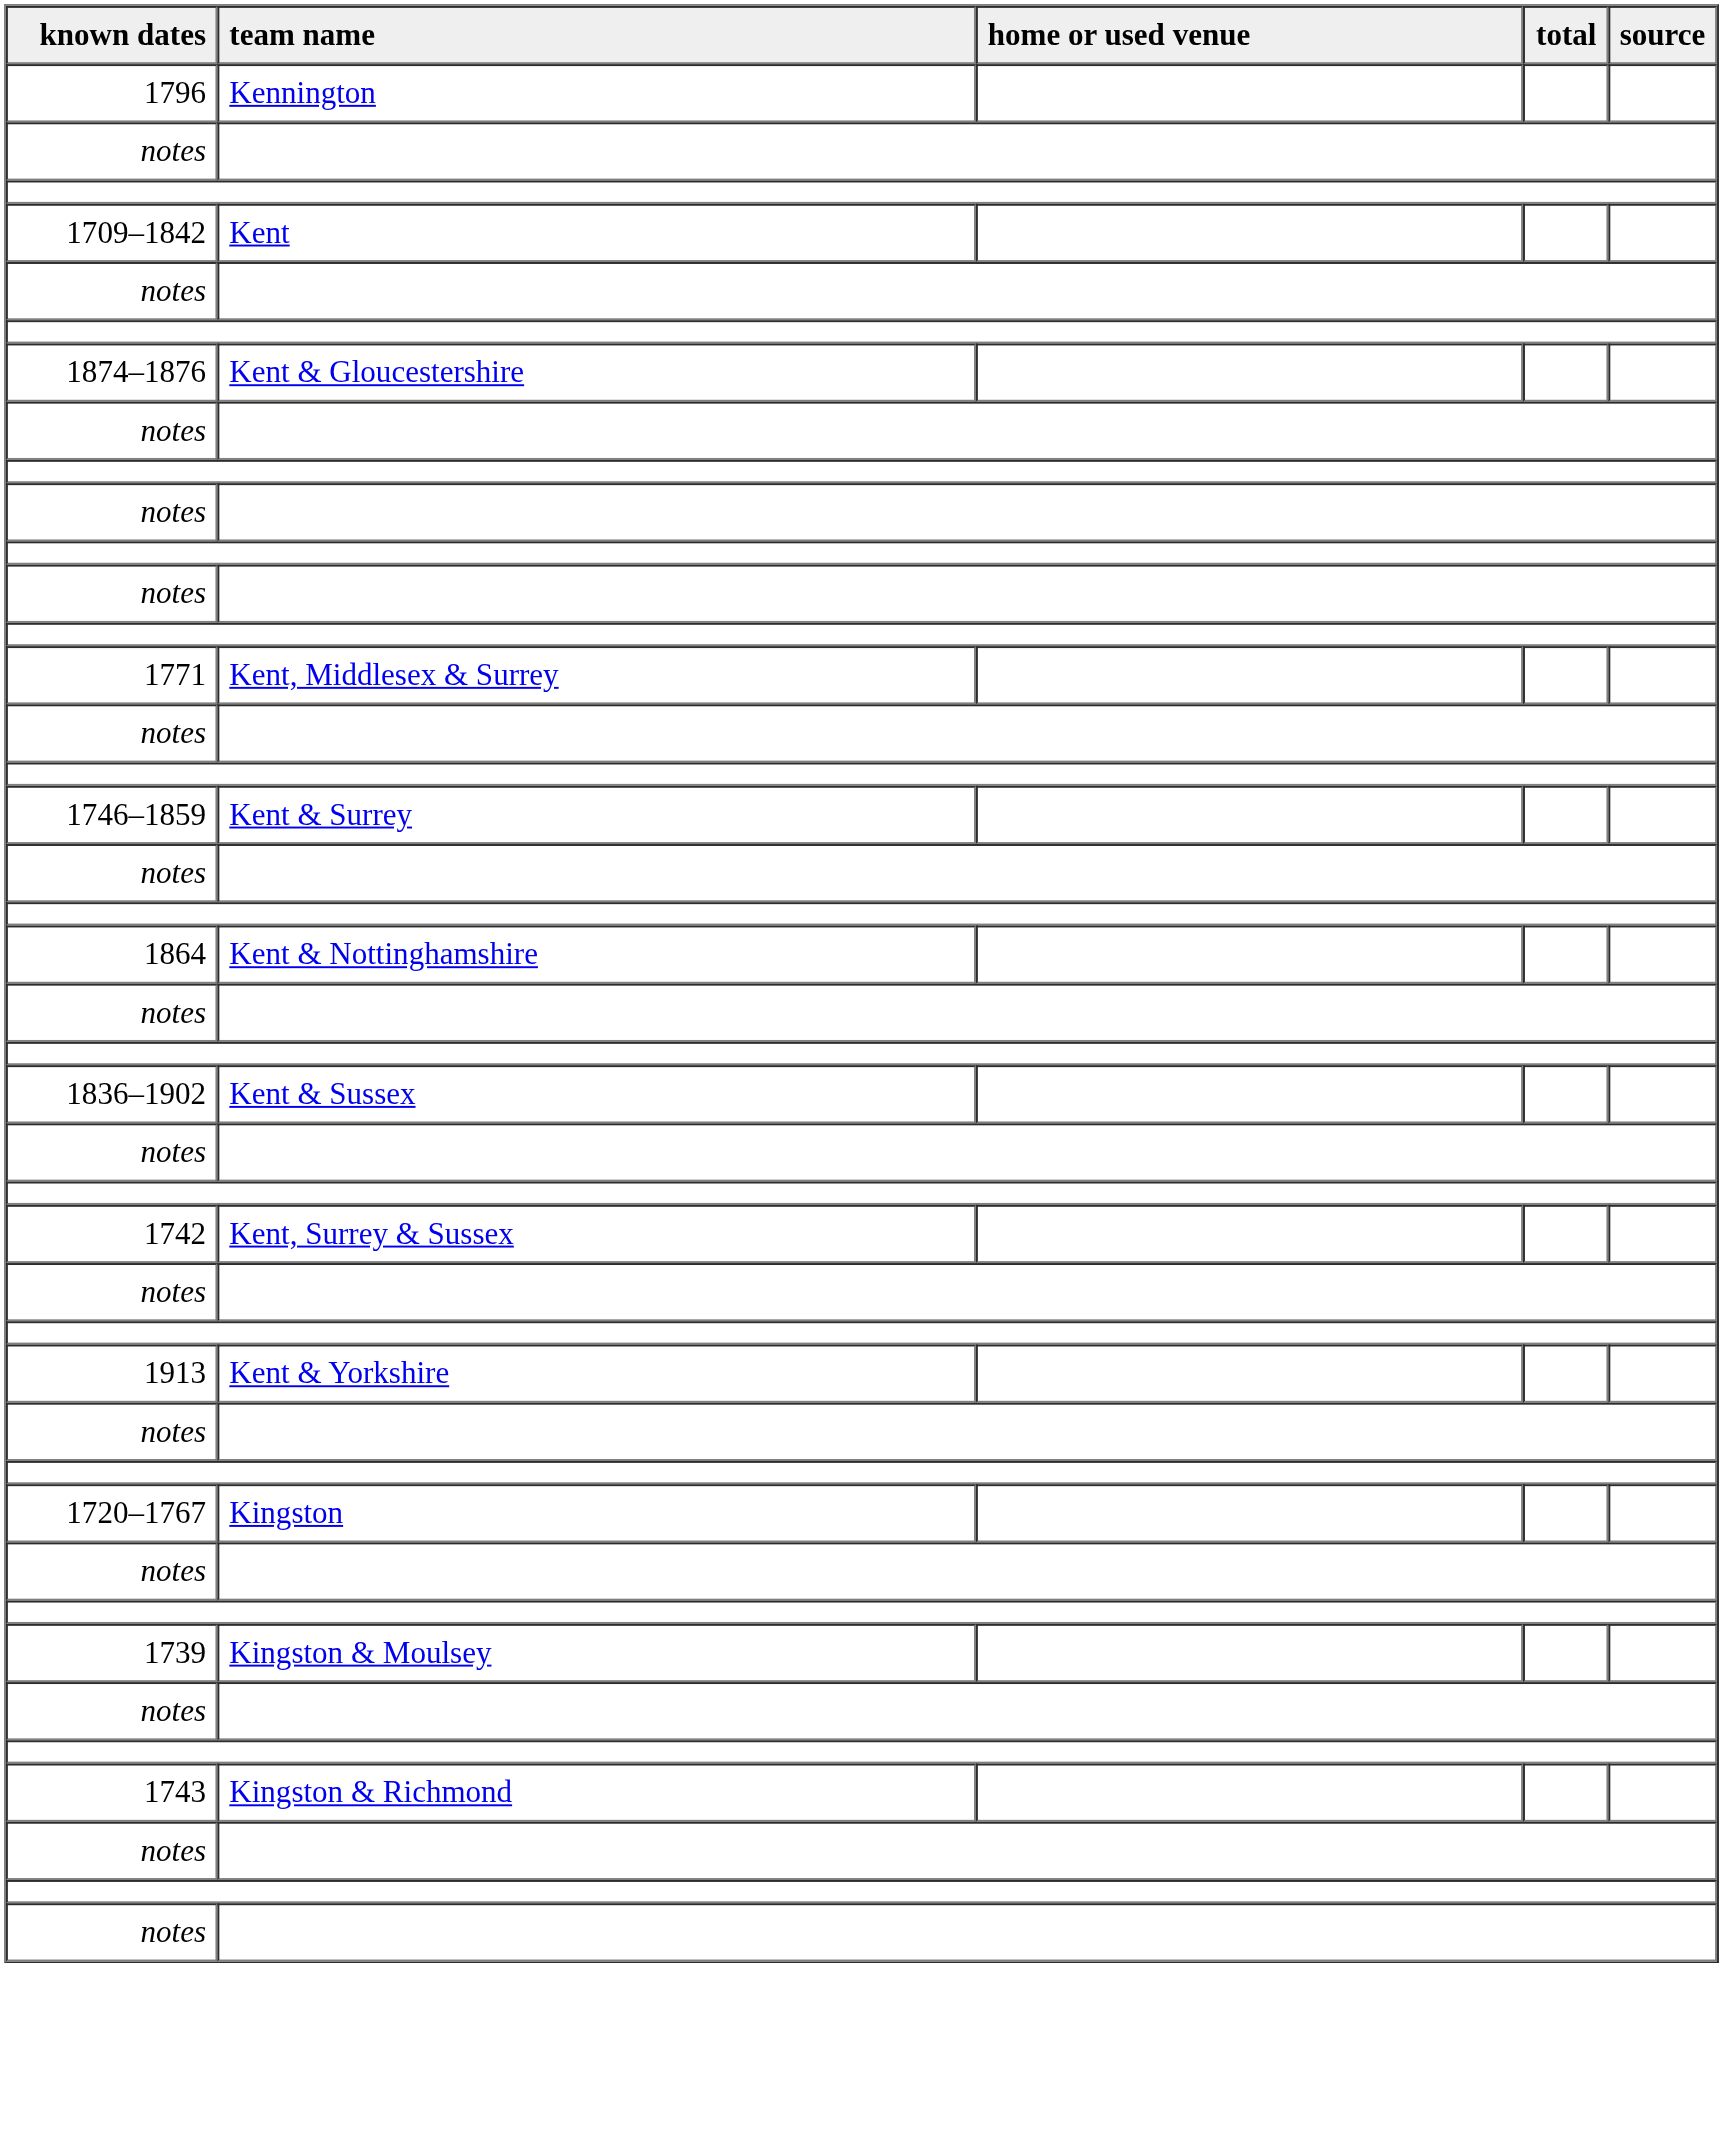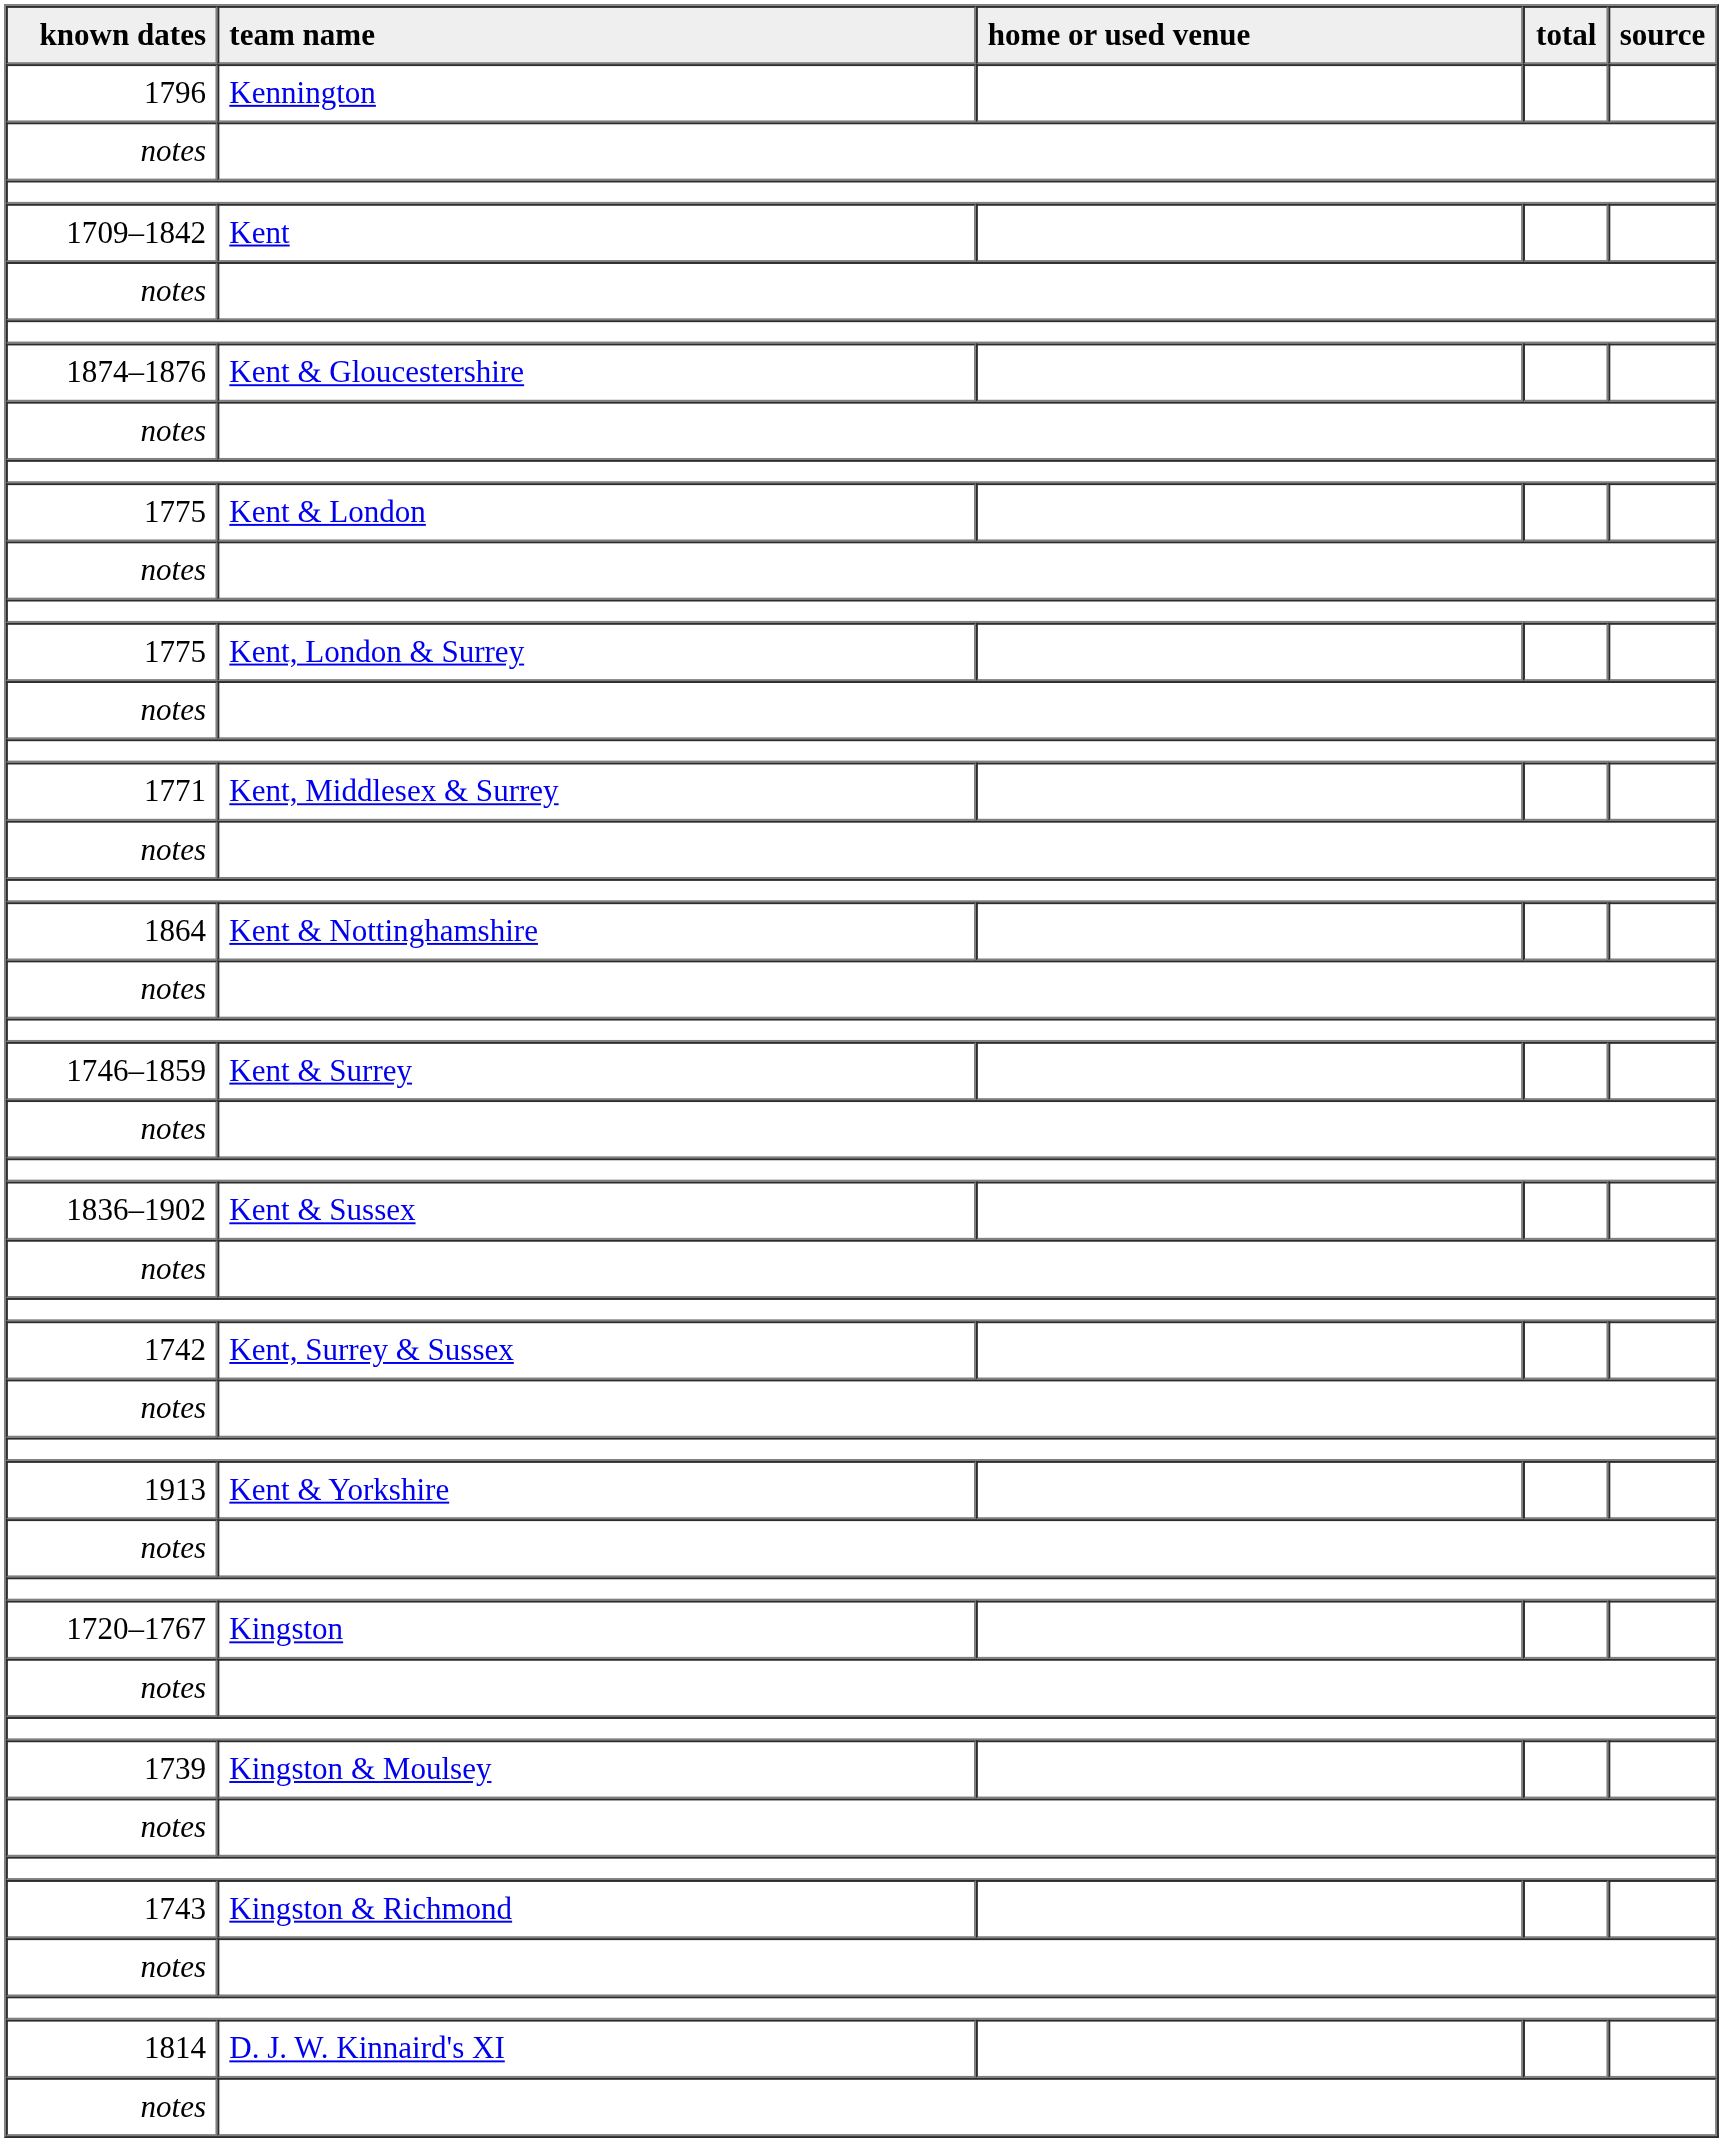 <table border="1" cellpadding="5" cellspacing="0">
 <tr style="background:#efefef;">
 <th style="width:12.5%; text-align:right;">known dates</th>
 <th style="width:45.0%; text-align:left;">team name</th>
 <th style="width:32.5%; text-align:left;">home or used venue</th>
 <th style="width:5.00%; text-align:right;">total</th>
 <th style="width:5.00%; text-align:right;">source</th>
 </tr>
 <tr>
 <td style="text-align:right;">1796</td>
 <td><a href='#'>Kennington</a></td>
 <td></td>
 <td style="text-align:right;"></td>
 <td style="text-align:right;"></td>
 </tr>
 <tr>
 <td style="text-align:right;"><em>notes</em></td>
 <td colspan="4"></td>
 </tr>
 <tr>
 <td colspan="5"></td>
 </tr>
 <tr>
 <td style="text-align:right;">1709–1842</td>
 <td><a href='#'>Kent</a></td>
 <td></td>
 <td style="text-align:right;"></td>
 <td style="text-align:right;"></td>
 </tr>
 <tr>
 <td style="text-align:right;"><em>notes</em></td>
 <td colspan="4"></td>
 </tr>
 <tr>
 <td colspan="5"></td>
 </tr>
 <tr>
 <td style="text-align:right;">1874–1876</td>
 <td><a href='#'>Kent & Gloucestershire</a></td>
 <td></td>
 <td style="text-align:right;"></td>
 <td style="text-align:right;"></td>
 </tr>
 <tr>
 <td style="text-align:right;"><em>notes</em></td>
 <td colspan="4"></td>
 </tr>
 <tr>
 <td colspan="5"></td>
 </tr>
 <tr>
+<td style="text-align:right;">1775</td>
+<td><a href='#'>Kent & London</a></td>
+<td></td>
+<td style="text-align:right;"></td>
+<td style="text-align:right;"></td>
+</tr>
+<tr>
 <td style="text-align:right;"><em>notes</em></td>
 <td colspan="4"></td>
 </tr>
 <tr>
 <td colspan="5"></td>
+</tr>
+<tr>
+<td style="text-align:right;">1775</td>
+<td><a href='#'>Kent, London & Surrey</a></td>
+<td></td>
+<td style="text-align:right;"></td>
+<td style="text-align:right;"></td>
 </tr>
 <tr>
 <td style="text-align:right;"><em>notes</em></td>
 <td colspan="4"></td>
 </tr>
 <tr>
 <td colspan="5"></td>
 </tr>
 <tr>
 <td style="text-align:right;">1771</td>
 <td><a href='#'>Kent, Middlesex & Surrey</a></td>
 <td></td>
 <td style="text-align:right;"></td>
 <td style="text-align:right;"></td>
 </tr>
 <tr>
 <td style="text-align:right;"><em>notes</em></td>
 <td colspan="4"></td>
 </tr>
 <tr>
 <td colspan="5"></td>
 </tr>
 <tr>
-<td style="text-align:right;">1746–1859</td>
-<td><a href='#'>Kent & Surrey</a></td>
+<td style="text-align:right;">1864</td>
+<td><a href='#'>Kent & Nottinghamshire</a></td>
 <td></td>
 <td style="text-align:right;"></td>
 <td style="text-align:right;"></td>
 </tr>
 <tr>
 <td style="text-align:right;"><em>notes</em></td>
 <td colspan="4"></td>
 </tr>
 <tr>
 <td colspan="5"></td>
 </tr>
 <tr>
-<td style="text-align:right;">1864</td>
-<td><a href='#'>Kent & Nottinghamshire</a></td>
+<td style="text-align:right;">1746–1859</td>
+<td><a href='#'>Kent & Surrey</a></td>
 <td></td>
 <td style="text-align:right;"></td>
 <td style="text-align:right;"></td>
 </tr>
 <tr>
 <td style="text-align:right;"><em>notes</em></td>
 <td colspan="4"></td>
 </tr>
 <tr>
 <td colspan="5"></td>
 </tr>
 <tr>
 <td style="text-align:right;">1836–1902</td>
 <td><a href='#'>Kent & Sussex</a></td>
 <td></td>
 <td style="text-align:right;"></td>
 <td style="text-align:right;"></td>
 </tr>
 <tr>
 <td style="text-align:right;"><em>notes</em></td>
 <td colspan="4"></td>
 </tr>
 <tr>
 <td colspan="5"></td>
 </tr>
 <tr>
 <td style="text-align:right;">1742</td>
 <td><a href='#'>Kent, Surrey & Sussex</a></td>
 <td></td>
 <td style="text-align:right;"></td>
 <td style="text-align:right;"></td>
 </tr>
 <tr>
 <td style="text-align:right;"><em>notes</em></td>
 <td colspan="4"></td>
 </tr>
 <tr>
 <td colspan="5"></td>
 </tr>
 <tr>
 <td style="text-align:right;">1913</td>
 <td><a href='#'>Kent & Yorkshire</a></td>
 <td></td>
 <td style="text-align:right;"></td>
 <td style="text-align:right;"></td>
 </tr>
 <tr>
 <td style="text-align:right;"><em>notes</em></td>
 <td colspan="4"></td>
 </tr>
 <tr>
 <td colspan="5"></td>
 </tr>
 <tr>
 <td style="text-align:right;">1720–1767</td>
 <td><a href='#'>Kingston</a></td>
 <td></td>
 <td style="text-align:right;"></td>
 <td style="text-align:right;"></td>
 </tr>
 <tr>
 <td style="text-align:right;"><em>notes</em></td>
 <td colspan="4"></td>
 </tr>
 <tr>
 <td colspan="5"></td>
 </tr>
 <tr>
 <td style="text-align:right;">1739</td>
 <td><a href='#'>Kingston & Moulsey</a></td>
 <td></td>
 <td style="text-align:right;"></td>
 <td style="text-align:right;"></td>
 </tr>
 <tr>
 <td style="text-align:right;"><em>notes</em></td>
 <td colspan="4"></td>
 </tr>
 <tr>
 <td colspan="5"></td>
 </tr>
 <tr>
 <td style="text-align:right;">1743</td>
 <td><a href='#'>Kingston & Richmond</a></td>
 <td></td>
 <td style="text-align:right;"></td>
 <td style="text-align:right;"></td>
 </tr>
 <tr>
 <td style="text-align:right;"><em>notes</em></td>
 <td colspan="4"></td>
 </tr>
 <tr>
 <td colspan="5"></td>
 </tr>
 <tr>
+<td style="text-align:right;">1814</td>
+<td><a href='#'>D. J. W. Kinnaird's XI</a></td>
+<td></td>
+<td style="text-align:right;"></td>
+<td style="text-align:right;"></td>
+</tr>
+<tr>
 <td style="text-align:right;"><em>notes</em></td>
 <td colspan="4"></td>
 </tr>
 </table>
